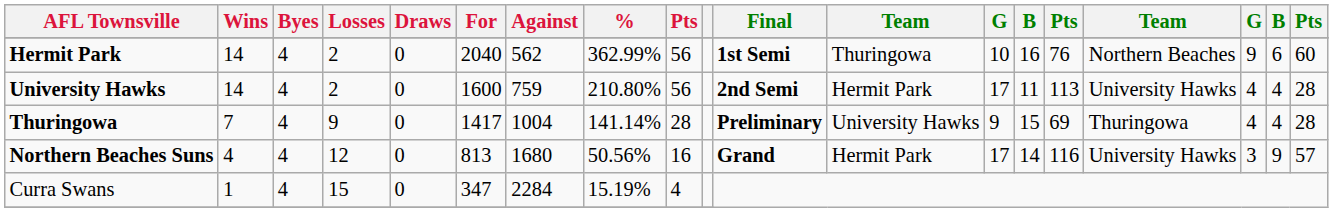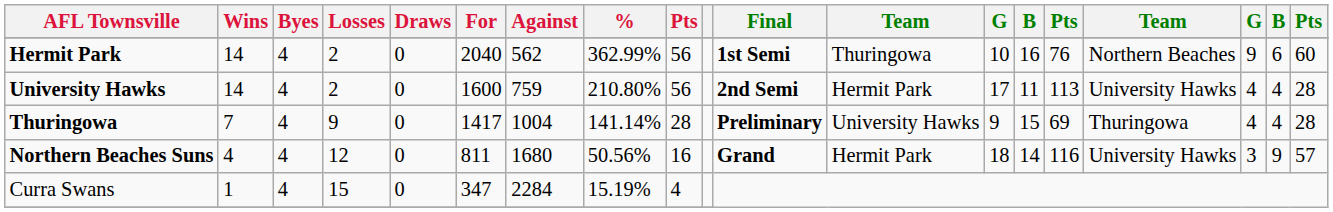 <table class="wikitable" style="font-size: 85%; text-align: left">
 <tr>
 <th style="color:crimson">AFL Townsville</th>
 <th style="color:crimson">Wins</th>
 <th style="color:crimson">Byes</th>
 <th style="color:crimson">Losses</th>
 <th style="color:crimson">Draws</th>
 <th style="color:crimson">For</th>
 <th style="color:crimson">Against</th>
 <th style="color:crimson">%</th>
 <th style="color:crimson">Pts</th>
 <th></th>
 <th style="color:green">Final</th>
 <th style="color:green">Team</th>
 <th style="color:green">G</th>
 <th style="color:green">B</th>
 <th style="color:green">Pts</th>
 <th style="color:green">Team</th>
 <th style="color:green">G</th>
 <th style="color:green">B</th>
 <th style="color:green">Pts</th>
 </tr>
 <tr>
 </tr>
 <tr>
 </tr>
 <tr>
 <td><strong>	Hermit Park	</strong></td>
 <td>14</td>
 <td>4</td>
 <td>2</td>
 <td>0</td>
 <td>2040</td>
 <td>562</td>
 <td>362.99%</td>
 <td>56</td>
 <td></td>
 <td><strong>1st Semi</strong></td>
 <td>Thuringowa</td>
 <td>10</td>
 <td>16</td>
 <td>76</td>
 <td>Northern Beaches</td>
 <td>9</td>
 <td>6</td>
 <td>60</td>
 </tr>
 <tr>
 <td><strong>	University Hawks	</strong></td>
 <td>14</td>
 <td>4</td>
 <td>2</td>
 <td>0</td>
 <td>1600</td>
 <td>759</td>
 <td>210.80%</td>
 <td>56</td>
 <td></td>
 <td><strong>2nd Semi</strong></td>
 <td>Hermit Park</td>
 <td>17</td>
 <td>11</td>
 <td>113</td>
 <td>University Hawks</td>
 <td>4</td>
 <td>4</td>
 <td>28</td>
 </tr>
 <tr>
 <td><strong>	Thuringowa	</strong></td>
 <td>7</td>
 <td>4</td>
 <td>9</td>
 <td>0</td>
 <td>1417</td>
 <td>1004</td>
 <td>141.14%</td>
 <td>28</td>
 <td></td>
 <td><strong>Preliminary</strong></td>
 <td>University Hawks</td>
 <td>9</td>
 <td>15</td>
 <td>69</td>
 <td>Thuringowa</td>
 <td>4</td>
 <td>4</td>
 <td>28</td>
 </tr>
 <tr>
 <td><strong>	Northern Beaches Suns	</strong></td>
 <td>4</td>
 <td>4</td>
 <td>12</td>
 <td>0</td>
-<td>813</td>
+<td>811</td>
 <td>1680</td>
 <td>50.56%</td>
 <td>16</td>
 <td></td>
 <td><strong>Grand</strong></td>
 <td>Hermit Park</td>
-<td>17</td>
+<td>18</td>
 <td>14</td>
 <td>116</td>
 <td>University Hawks</td>
 <td>3</td>
 <td>9</td>
 <td>57</td>
 </tr>
 <tr>
 <td>Curra Swans</td>
 <td>1</td>
 <td>4</td>
 <td>15</td>
 <td>0</td>
 <td>347</td>
 <td>2284</td>
 <td>15.19%</td>
 <td>4</td>
 <td></td>
 </tr>
 <tr>
 </tr>
 </table>
